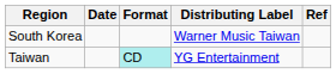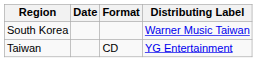 <table class="wikitable">
 <tr>
 <th>Region</th>
 <th>Date</th>
 <th>Format</th>
 <th>Distributing Label</th>
-<th>Ref</th>
 </tr>
 <tr>
 <td>South Korea</td>
 <td></td>
 <td></td>
 <td><a href='#'>Warner Music Taiwan</a></td>
-<td></td>
 </tr>
 <tr>
 <td>Taiwan</td>
 <td></td>
-<td style="background: paleturquoise;">CD</td>
+<td>CD</td>
 <td><a href='#'>YG Entertainment</a></td>
-<td></td>
 </tr>
 </table>
